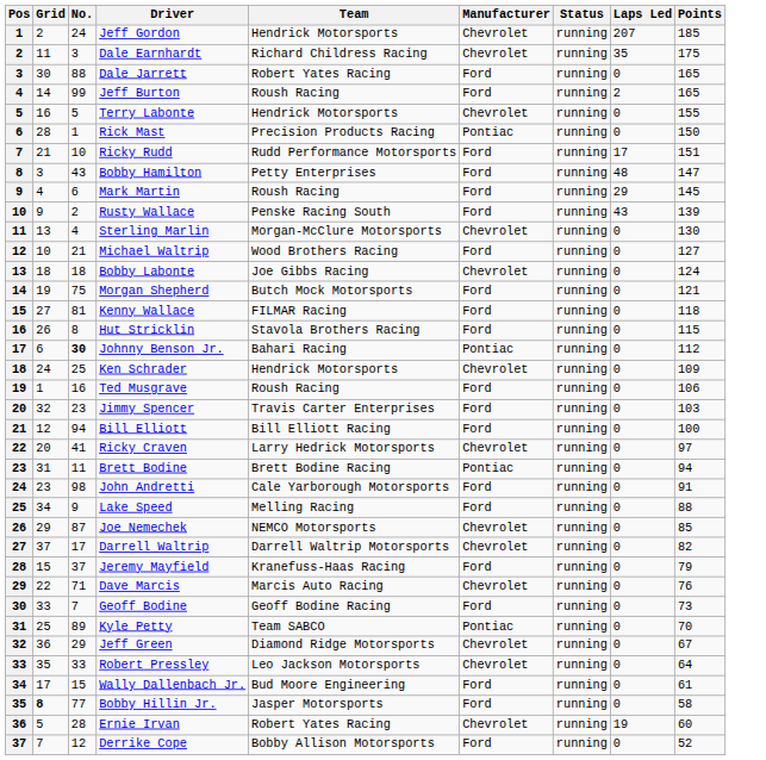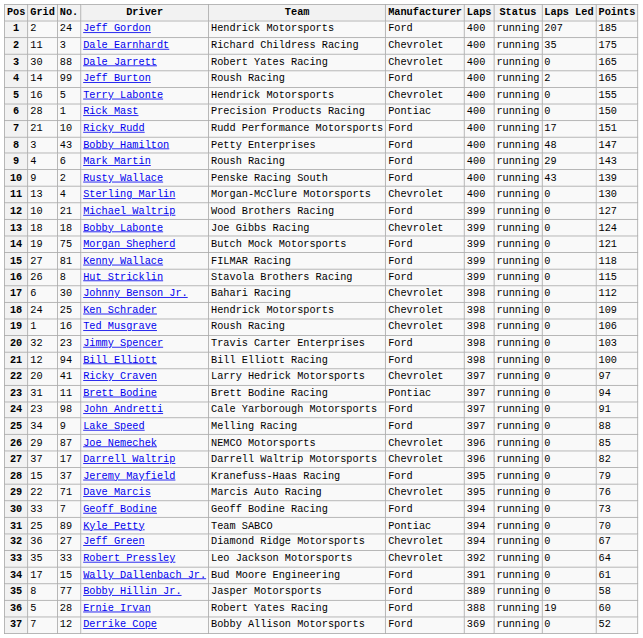 <table class="wikitable" style="font-size:95%">
 <tr>
 <th>Pos</th>
 <th>Grid</th>
 <th>No.</th>
 <th>Driver</th>
 <th>Team</th>
 <th>Manufacturer</th>
+<th>Laps</th>
 <th>Status</th>
 <th>Laps Led</th>
 <th>Points</th>
 </tr>
 <tr>
 <th>1</th>
 <td>2</td>
 <td>24</td>
 <td><a href='#'>Jeff Gordon</a></td>
 <td>Hendrick Motorsports</td>
-<td>Chevrolet</td>
+<td>Ford</td>
+<td>400</td>
 <td>running</td>
 <td>207</td>
 <td>185</td>
 </tr>
 <tr>
 <th>2</th>
 <td>11</td>
 <td>3</td>
 <td><a href='#'>Dale Earnhardt</a></td>
 <td>Richard Childress Racing</td>
 <td>Chevrolet</td>
+<td>400</td>
 <td>running</td>
 <td>35</td>
 <td>175</td>
 </tr>
 <tr>
 <th>3</th>
 <td>30</td>
 <td>88</td>
 <td><a href='#'>Dale Jarrett</a></td>
 <td>Robert Yates Racing</td>
-<td>Ford</td>
+<td>Chevrolet</td>
+<td>400</td>
 <td>running</td>
 <td>0</td>
 <td>165</td>
 </tr>
 <tr>
 <th>4</th>
 <td>14</td>
 <td>99</td>
 <td><a href='#'>Jeff Burton</a></td>
 <td>Roush Racing</td>
 <td>Ford</td>
+<td>400</td>
 <td>running</td>
 <td>2</td>
 <td>165</td>
 </tr>
 <tr>
 <th>5</th>
 <td>16</td>
 <td>5</td>
 <td><a href='#'>Terry Labonte</a></td>
 <td>Hendrick Motorsports</td>
 <td>Chevrolet</td>
+<td>400</td>
 <td>running</td>
 <td>0</td>
 <td>155</td>
 </tr>
 <tr>
 <th>6</th>
 <td>28</td>
 <td>1</td>
 <td><a href='#'>Rick Mast</a></td>
 <td>Precision Products Racing</td>
 <td>Pontiac</td>
+<td>400</td>
 <td>running</td>
 <td>0</td>
 <td>150</td>
 </tr>
 <tr>
 <th>7</th>
 <td>21</td>
 <td>10</td>
 <td><a href='#'>Ricky Rudd</a></td>
 <td>Rudd Performance Motorsports</td>
 <td>Ford</td>
+<td>400</td>
 <td>running</td>
 <td>17</td>
 <td>151</td>
 </tr>
 <tr>
 <th>8</th>
 <td>3</td>
 <td>43</td>
 <td><a href='#'>Bobby Hamilton</a></td>
 <td>Petty Enterprises</td>
 <td>Ford</td>
+<td>400</td>
 <td>running</td>
 <td>48</td>
 <td>147</td>
 </tr>
 <tr>
 <th>9</th>
 <td>4</td>
 <td>6</td>
 <td><a href='#'>Mark Martin</a></td>
 <td>Roush Racing</td>
 <td>Ford</td>
+<td>400</td>
 <td>running</td>
 <td>29</td>
-<td>145</td>
+<td>143</td>
 </tr>
 <tr>
 <th>10</th>
 <td>9</td>
 <td>2</td>
 <td><a href='#'>Rusty Wallace</a></td>
 <td>Penske Racing South</td>
 <td>Ford</td>
+<td>400</td>
 <td>running</td>
 <td>43</td>
 <td>139</td>
 </tr>
 <tr>
 <th>11</th>
 <td>13</td>
 <td>4</td>
 <td><a href='#'>Sterling Marlin</a></td>
 <td>Morgan-McClure Motorsports</td>
 <td>Chevrolet</td>
+<td>400</td>
 <td>running</td>
 <td>0</td>
 <td>130</td>
 </tr>
 <tr>
 <th>12</th>
 <td>10</td>
 <td>21</td>
 <td><a href='#'>Michael Waltrip</a></td>
 <td>Wood Brothers Racing</td>
 <td>Ford</td>
+<td>399</td>
 <td>running</td>
 <td>0</td>
 <td>127</td>
 </tr>
 <tr>
 <th>13</th>
 <td>18</td>
 <td>18</td>
 <td><a href='#'>Bobby Labonte</a></td>
 <td>Joe Gibbs Racing</td>
 <td>Chevrolet</td>
+<td>399</td>
 <td>running</td>
 <td>0</td>
 <td>124</td>
 </tr>
 <tr>
 <th>14</th>
 <td>19</td>
 <td>75</td>
 <td><a href='#'>Morgan Shepherd</a></td>
 <td>Butch Mock Motorsports</td>
 <td>Ford</td>
+<td>399</td>
 <td>running</td>
 <td>0</td>
 <td>121</td>
 </tr>
 <tr>
 <th>15</th>
 <td>27</td>
 <td>81</td>
 <td><a href='#'>Kenny Wallace</a></td>
 <td>FILMAR Racing</td>
 <td>Ford</td>
+<td>399</td>
 <td>running</td>
 <td>0</td>
 <td>118</td>
 </tr>
 <tr>
 <th>16</th>
 <td>26</td>
 <td>8</td>
 <td><a href='#'>Hut Stricklin</a></td>
 <td>Stavola Brothers Racing</td>
 <td>Ford</td>
+<td>399</td>
 <td>running</td>
 <td>0</td>
 <td>115</td>
 </tr>
 <tr>
 <th>17</th>
 <td>6</td>
-<td><strong>30</strong></td>
+<td>30</td>
 <td><a href='#'>Johnny Benson Jr.</a></td>
 <td>Bahari Racing</td>
-<td>Pontiac</td>
+<td>Chevrolet</td>
+<td>398</td>
 <td>running</td>
 <td>0</td>
 <td>112</td>
 </tr>
 <tr>
 <th>18</th>
 <td>24</td>
 <td>25</td>
 <td><a href='#'>Ken Schrader</a></td>
 <td>Hendrick Motorsports</td>
 <td>Chevrolet</td>
+<td>398</td>
 <td>running</td>
 <td>0</td>
 <td>109</td>
 </tr>
 <tr>
 <th>19</th>
 <td>1</td>
 <td>16</td>
 <td><a href='#'>Ted Musgrave</a></td>
 <td>Roush Racing</td>
-<td>Ford</td>
+<td>Chevrolet</td>
+<td>398</td>
 <td>running</td>
 <td>0</td>
 <td>106</td>
 </tr>
 <tr>
 <th>20</th>
 <td>32</td>
 <td>23</td>
 <td><a href='#'>Jimmy Spencer</a></td>
 <td>Travis Carter Enterprises</td>
 <td>Ford</td>
+<td>398</td>
 <td>running</td>
 <td>0</td>
 <td>103</td>
 </tr>
 <tr>
 <th>21</th>
 <td>12</td>
 <td>94</td>
 <td><a href='#'>Bill Elliott</a></td>
 <td>Bill Elliott Racing</td>
 <td>Ford</td>
+<td>398</td>
 <td>running</td>
 <td>0</td>
 <td>100</td>
 </tr>
 <tr>
 <th>22</th>
 <td>20</td>
 <td>41</td>
 <td><a href='#'>Ricky Craven</a></td>
 <td>Larry Hedrick Motorsports</td>
 <td>Chevrolet</td>
+<td>397</td>
 <td>running</td>
 <td>0</td>
 <td>97</td>
 </tr>
 <tr>
 <th>23</th>
 <td>31</td>
 <td>11</td>
 <td><a href='#'>Brett Bodine</a></td>
 <td>Brett Bodine Racing</td>
 <td>Pontiac</td>
+<td>397</td>
 <td>running</td>
 <td>0</td>
 <td>94</td>
 </tr>
 <tr>
 <th>24</th>
 <td>23</td>
 <td>98</td>
 <td><a href='#'>John Andretti</a></td>
 <td>Cale Yarborough Motorsports</td>
 <td>Ford</td>
+<td>397</td>
 <td>running</td>
 <td>0</td>
 <td>91</td>
 </tr>
 <tr>
 <th>25</th>
 <td>34</td>
 <td>9</td>
 <td><a href='#'>Lake Speed</a></td>
 <td>Melling Racing</td>
 <td>Ford</td>
+<td>397</td>
 <td>running</td>
 <td>0</td>
 <td>88</td>
 </tr>
 <tr>
 <th>26</th>
 <td>29</td>
 <td>87</td>
 <td><a href='#'>Joe Nemechek</a></td>
 <td>NEMCO Motorsports</td>
 <td>Chevrolet</td>
+<td>396</td>
 <td>running</td>
 <td>0</td>
 <td>85</td>
 </tr>
 <tr>
 <th>27</th>
 <td>37</td>
 <td>17</td>
 <td><a href='#'>Darrell Waltrip</a></td>
 <td>Darrell Waltrip Motorsports</td>
 <td>Chevrolet</td>
+<td>396</td>
 <td>running</td>
 <td>0</td>
 <td>82</td>
 </tr>
 <tr>
 <th>28</th>
 <td>15</td>
 <td>37</td>
 <td><a href='#'>Jeremy Mayfield</a></td>
 <td>Kranefuss-Haas Racing</td>
 <td>Ford</td>
+<td>395</td>
 <td>running</td>
 <td>0</td>
 <td>79</td>
 </tr>
 <tr>
 <th>29</th>
 <td>22</td>
 <td>71</td>
 <td><a href='#'>Dave Marcis</a></td>
 <td>Marcis Auto Racing</td>
 <td>Chevrolet</td>
+<td>395</td>
 <td>running</td>
 <td>0</td>
 <td>76</td>
 </tr>
 <tr>
 <th>30</th>
 <td>33</td>
 <td>7</td>
 <td><a href='#'>Geoff Bodine</a></td>
 <td>Geoff Bodine Racing</td>
 <td>Ford</td>
+<td>394</td>
 <td>running</td>
 <td>0</td>
 <td>73</td>
 </tr>
 <tr>
 <th>31</th>
 <td>25</td>
 <td>89</td>
 <td><a href='#'>Kyle Petty</a></td>
 <td>Team SABCO</td>
 <td>Pontiac</td>
+<td>394</td>
 <td>running</td>
 <td>0</td>
 <td>70</td>
 </tr>
 <tr>
 <th>32</th>
 <td>36</td>
-<td>29</td>
+<td>27</td>
 <td><a href='#'>Jeff Green</a></td>
 <td>Diamond Ridge Motorsports</td>
 <td>Chevrolet</td>
+<td>394</td>
 <td>running</td>
 <td>0</td>
 <td>67</td>
 </tr>
 <tr>
 <th>33</th>
 <td>35</td>
 <td>33</td>
 <td><a href='#'>Robert Pressley</a></td>
 <td>Leo Jackson Motorsports</td>
 <td>Chevrolet</td>
+<td>392</td>
 <td>running</td>
 <td>0</td>
 <td>64</td>
 </tr>
 <tr>
 <th>34</th>
 <td>17</td>
 <td>15</td>
 <td><a href='#'>Wally Dallenbach Jr.</a></td>
 <td>Bud Moore Engineering</td>
 <td>Ford</td>
+<td>391</td>
 <td>running</td>
 <td>0</td>
 <td>61</td>
 </tr>
 <tr>
 <th>35</th>
-<td><strong>8</strong></td>
+<td>8</td>
 <td>77</td>
 <td><a href='#'>Bobby Hillin Jr.</a></td>
 <td>Jasper Motorsports</td>
 <td>Ford</td>
+<td>389</td>
 <td>running</td>
 <td>0</td>
 <td>58</td>
 </tr>
 <tr>
 <th>36</th>
 <td>5</td>
 <td>28</td>
 <td><a href='#'>Ernie Irvan</a></td>
 <td>Robert Yates Racing</td>
-<td>Chevrolet</td>
+<td>Ford</td>
+<td>388</td>
 <td>running</td>
 <td>19</td>
 <td>60</td>
 </tr>
 <tr>
 <th>37</th>
 <td>7</td>
 <td>12</td>
 <td><a href='#'>Derrike Cope</a></td>
 <td>Bobby Allison Motorsports</td>
 <td>Ford</td>
+<td>369</td>
 <td>running</td>
 <td>0</td>
 <td>52</td>
 </tr>
 </table>
